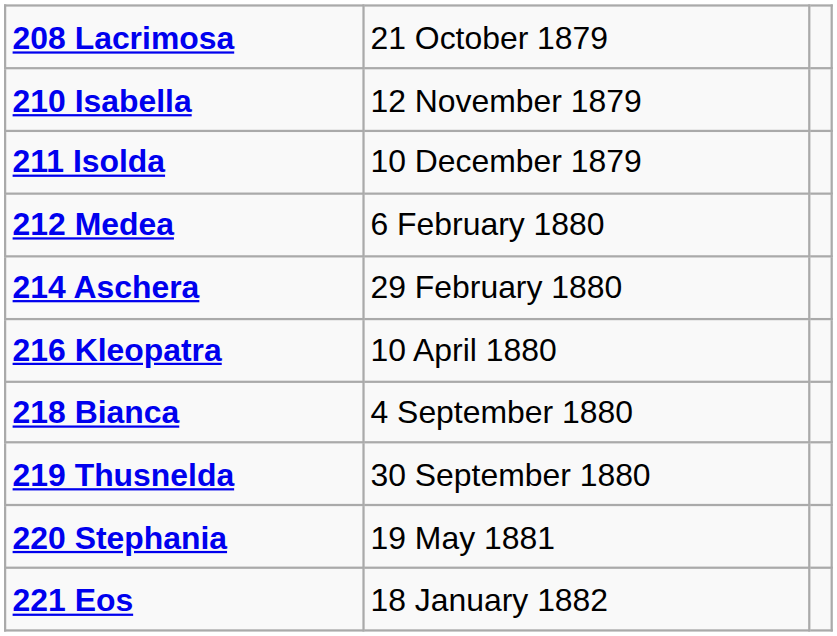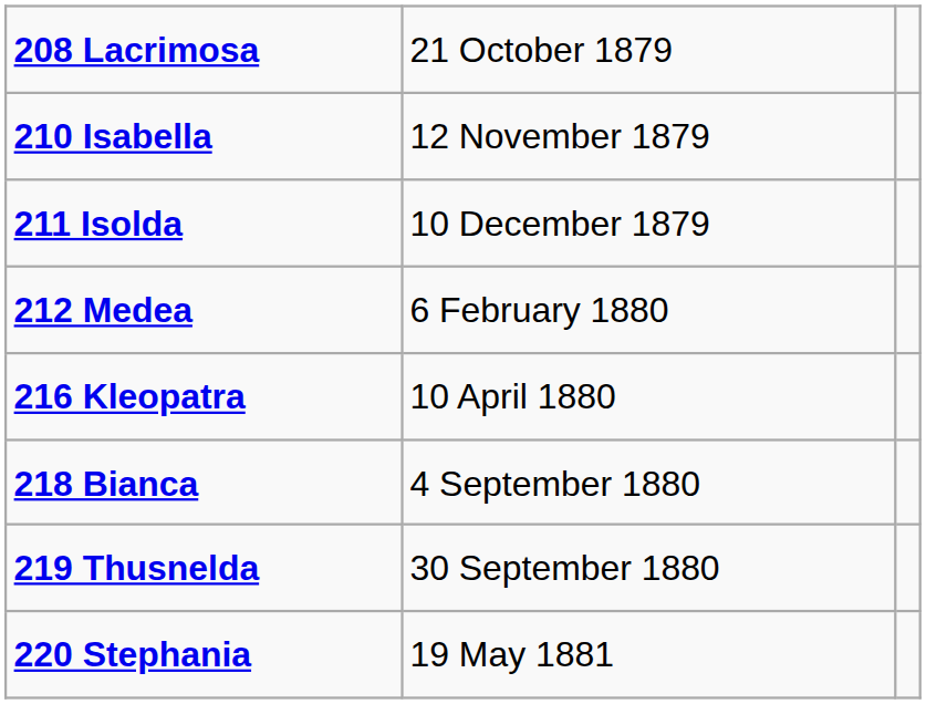 <table class="wikitable" style="font-size: 89%; float: left; width: 26em; margin-right: 1em; height: 280px">
 <tr>
 <td><strong><a href='#'>208 Lacrimosa</a></strong></td>
 <td>21 October 1879</td>
 <td></td>
 </tr>
 <tr>
 <td><strong><a href='#'>210 Isabella</a></strong></td>
 <td>12 November 1879</td>
 <td></td>
 </tr>
 <tr>
 <td><strong><a href='#'>211 Isolda</a></strong></td>
 <td>10 December 1879</td>
 <td></td>
 </tr>
 <tr>
 <td><strong><a href='#'>212 Medea</a></strong></td>
 <td>6 February 1880</td>
 <td></td>
 </tr>
 <tr>
-<td><strong><a href='#'>214 Aschera</a></strong></td>
-<td>29 February 1880</td>
-<td></td>
-</tr>
-<tr>
 <td><strong><a href='#'>216 Kleopatra</a></strong></td>
 <td>10 April 1880</td>
 <td></td>
 </tr>
 <tr>
 <td><strong><a href='#'>218 Bianca</a></strong></td>
 <td>4 September 1880</td>
 <td></td>
 </tr>
 <tr>
 <td><strong><a href='#'>219 Thusnelda</a></strong></td>
 <td>30 September 1880</td>
 <td></td>
 </tr>
 <tr>
 <td><strong><a href='#'>220 Stephania</a></strong></td>
 <td>19 May 1881</td>
 <td></td>
 </tr>
-<tr>
-<td><strong><a href='#'>221 Eos</a></strong></td>
-<td>18 January 1882</td>
-<td></td>
-</tr>
 </table>
